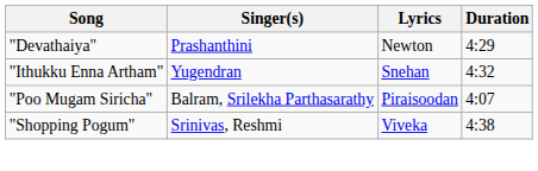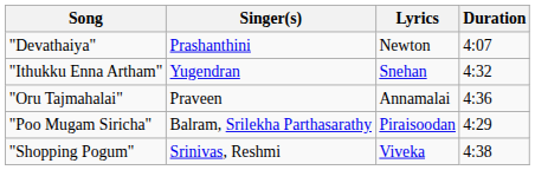 <table class="wikitable" style="font-size:95%;">
 <tr>
 <th>Song</th>
 <th>Singer(s)</th>
 <th>Lyrics</th>
 <th>Duration</th>
 </tr>
 <tr>
 <td>"Devathaiya"</td>
 <td><a href='#'>Prashanthini</a></td>
 <td>Newton</td>
-<td>4:29</td>
+<td>4:07</td>
 </tr>
 <tr>
 <td>"Ithukku Enna Artham"</td>
 <td><a href='#'>Yugendran</a></td>
 <td><a href='#'>Snehan</a></td>
 <td>4:32</td>
 </tr>
 <tr>
+<td>"Oru Tajmahalai"</td>
+<td>Praveen</td>
+<td>Annamalai</td>
+<td>4:36</td>
+</tr>
+<tr>
 <td>"Poo Mugam Siricha"</td>
 <td>Balram, <a href='#'>Srilekha Parthasarathy</a></td>
 <td><a href='#'>Piraisoodan</a></td>
-<td>4:07</td>
+<td>4:29</td>
 </tr>
 <tr>
 <td>"Shopping Pogum"</td>
 <td><a href='#'>Srinivas</a>, Reshmi</td>
 <td><a href='#'>Viveka</a></td>
 <td>4:38</td>
 </tr>
 </table>
